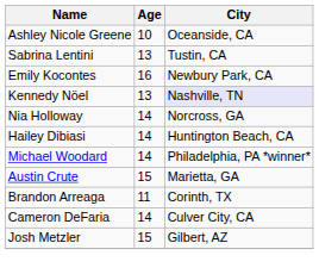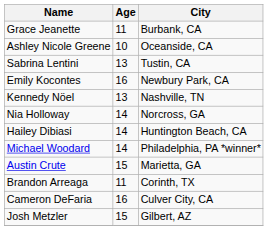 <table class="wikitable sortable">
 <tr>
 <th>Name</th>
 <th>Age</th>
 <th>City</th>
+</tr>
+<tr>
+<td>Grace Jeanette</td>
+<td>11</td>
+<td>Burbank, CA</td>
 </tr>
 <tr>
 <td>Ashley Nicole Greene</td>
 <td>10</td>
 <td>Oceanside, CA</td>
 </tr>
 <tr>
 <td>Sabrina Lentini</td>
 <td>13</td>
 <td>Tustin, CA</td>
 </tr>
 <tr>
 <td>Emily Kocontes</td>
 <td>16</td>
 <td>Newbury Park, CA</td>
 </tr>
 <tr>
 <td>Kennedy Nöel</td>
 <td>13</td>
-<td style="background: lavender;">Nashville, TN</td>
+<td>Nashville, TN</td>
 </tr>
 <tr>
 <td>Nia Holloway</td>
 <td>14</td>
 <td>Norcross, GA</td>
 </tr>
 <tr>
 <td>Hailey Dibiasi</td>
 <td>14</td>
 <td>Huntington Beach, CA</td>
 </tr>
 <tr>
 <td><a href='#'>Michael Woodard</a></td>
 <td>14</td>
 <td>Philadelphia, PA *winner*</td>
 </tr>
 <tr>
 <td><a href='#'>Austin Crute</a></td>
 <td>15</td>
 <td>Marietta, GA</td>
 </tr>
 <tr>
 <td>Brandon Arreaga</td>
 <td>11</td>
 <td>Corinth, TX</td>
 </tr>
 <tr>
 <td>Cameron DeFaria</td>
-<td>14</td>
+<td>16</td>
 <td>Culver City, CA</td>
 </tr>
 <tr>
 <td>Josh Metzler</td>
 <td>15</td>
 <td>Gilbert, AZ</td>
 </tr>
 <tr>
 </tr>
 </table>
